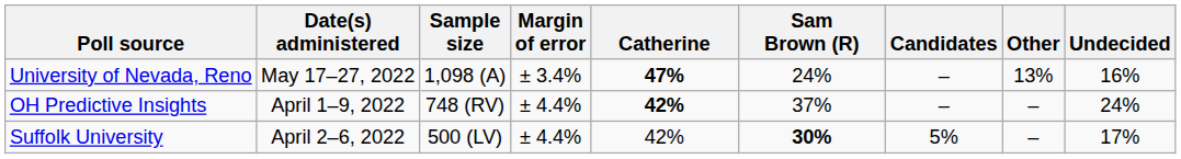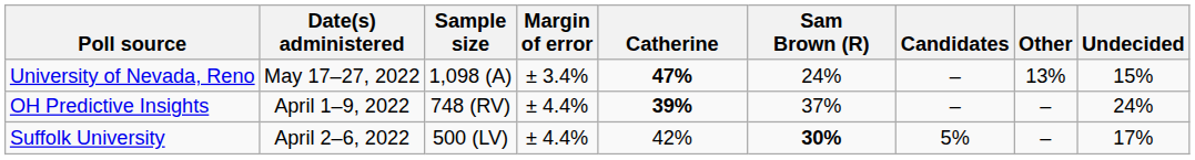 <table class="wikitable" style="font-size:90%;text-align:center;">
 <tr valign=bottom>
 <th>Poll source</th>
 <th>Date(s)<br>administered</th>
 <th>Sample<br>size</th>
 <th>Margin<br>of error</th>
 <th style="width:100px;">Catherine<br></th>
 <th style="width:100px;">Sam<br>Brown (R)</th>
 <th><br>Candidates</th>
 <th>Other</th>
 <th>Undecided</th>
 </tr>
 <tr>
 <td style="text-align:left;"><a href='#'>University of Nevada, Reno</a></td>
 <td>May 17–27, 2022</td>
 <td>1,098 (A)</td>
 <td>± 3.4%</td>
 <td><strong>47%</strong></td>
 <td>24%</td>
 <td>–</td>
 <td>13%</td>
-<td>16%</td>
+<td>15%</td>
 </tr>
 <tr>
 <td style="text-align:left;"><a href='#'>OH Predictive Insights</a></td>
 <td>April 1–9, 2022</td>
 <td>748 (RV)</td>
 <td>± 4.4%</td>
-<td><strong>42%</strong></td>
+<td><strong>39%</strong></td>
 <td>37%</td>
 <td>–</td>
 <td>–</td>
 <td>24%</td>
 </tr>
 <tr>
 <td style="text-align:left;"><a href='#'>Suffolk University</a></td>
 <td>April 2–6, 2022</td>
 <td>500 (LV)</td>
 <td>± 4.4%</td>
 <td>42%</td>
 <td><strong>30%</strong></td>
 <td>5%</td>
 <td>–</td>
 <td>17%</td>
 </tr>
 </table>
